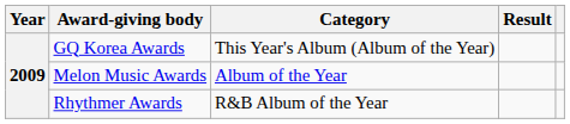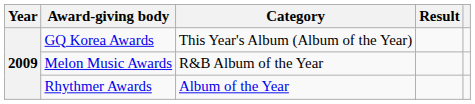 <table class="wikitable plainrowheaders">
 <tr>
 <th>Year</th>
 <th>Award-giving body</th>
 <th>Category</th>
 <th>Result</th>
 <th class="unsortable"></th>
 </tr>
 <tr>
 <th scope="row" rowspan="3">2009</th>
 <td><a href='#'>GQ Korea Awards</a></td>
 <td>This Year's Album (Album of the Year)</td>
 <td></td>
 <td align="center"></td>
 </tr>
 <tr>
 <td><a href='#'>Melon Music Awards</a></td>
-<td><a href='#'>Album of the Year</a></td>
+<td>R&B Album of the Year</td>
 <td></td>
 <td align="center"></td>
 </tr>
 <tr>
 <td><a href='#'>Rhythmer Awards</a></td>
-<td>R&B Album of the Year</td>
+<td><a href='#'>Album of the Year</a></td>
 <td></td>
 <td align="center"></td>
 </tr>
 </table>
